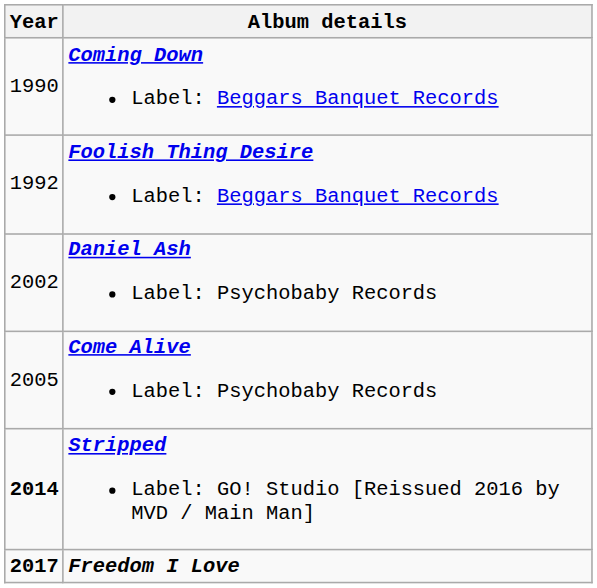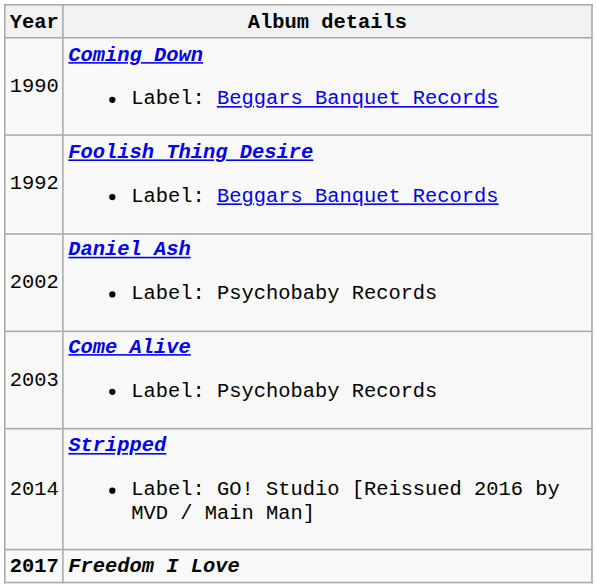 <table class="wikitable">
 <tr>
 <th>Year</th>
 <th style="width:330px;">Album details</th>
 </tr>
 <tr>
 <td>1990</td>
 <td><strong><em><a href='#'>Coming Down</a></em></strong><br><ul><li>Label: <a href='#'>Beggars Banquet Records</a></li></ul></td>
 </tr>
 <tr>
 <td>1992</td>
 <td><strong><em><a href='#'>Foolish Thing Desire</a></em></strong><br><ul><li>Label: <a href='#'>Beggars Banquet Records</a></li></ul></td>
 </tr>
 <tr>
 <td>2002</td>
 <td><strong><em><a href='#'>Daniel Ash</a></em></strong><br><ul><li>Label: Psychobaby Records</li></ul></td>
 </tr>
 <tr>
-<td>2005</td>
+<td>2003</td>
 <td><strong><em><a href='#'>Come Alive</a></em></strong><br><ul><li>Label: Psychobaby Records</li></ul></td>
 </tr>
 <tr>
-<td><strong>2014</strong></td>
+<td>2014</td>
 <td><strong><em><a href='#'>Stripped</a></em></strong><br><ul><li>Label: GO! Studio [Reissued 2016 by MVD / Main Man]</li></ul></td>
 </tr>
 <tr>
 <td><strong>2017</strong></td>
 <td><strong><em>Freedom I Love</em></strong></td>
 </tr>
 </table>
